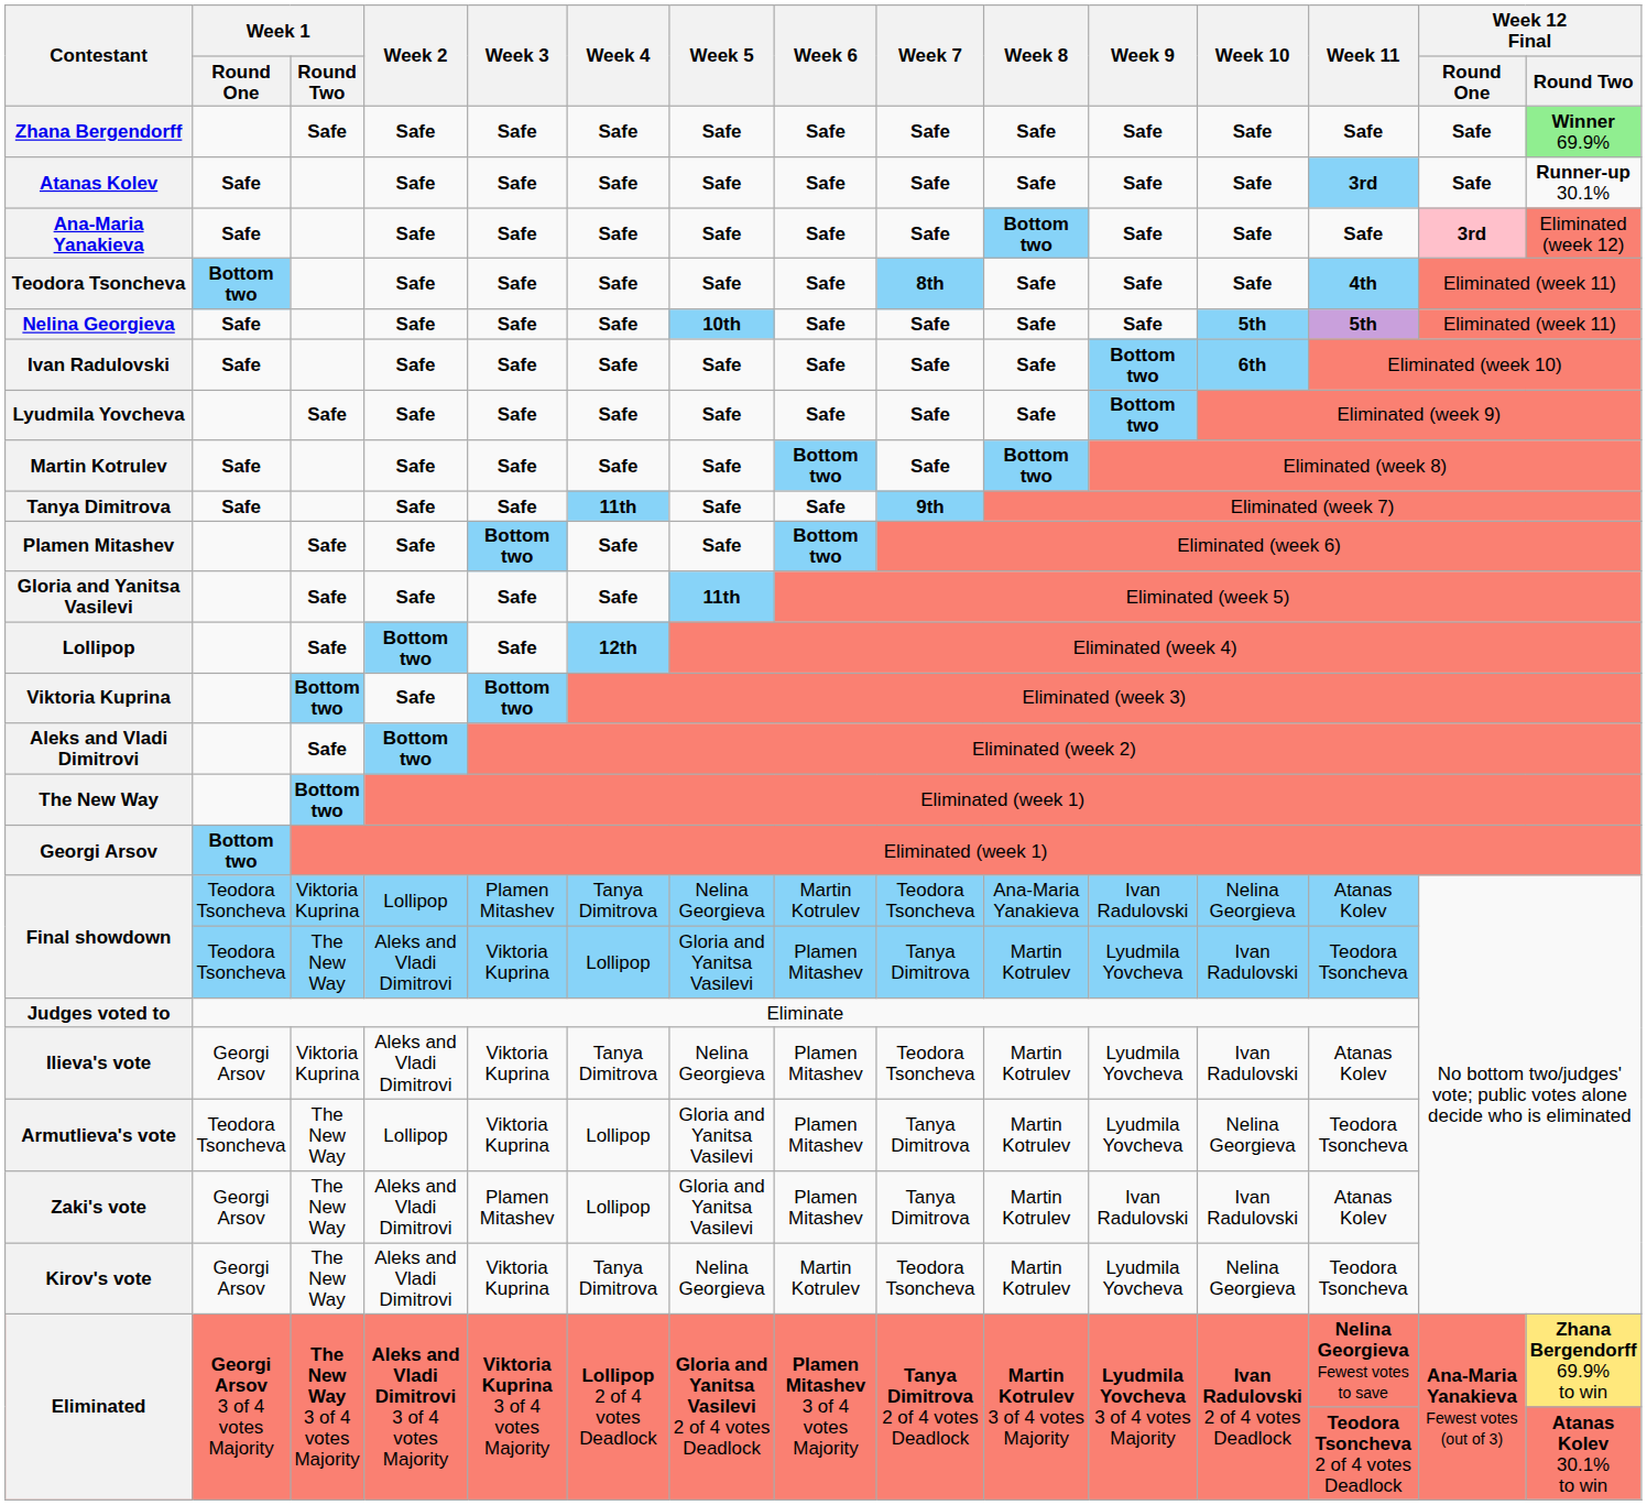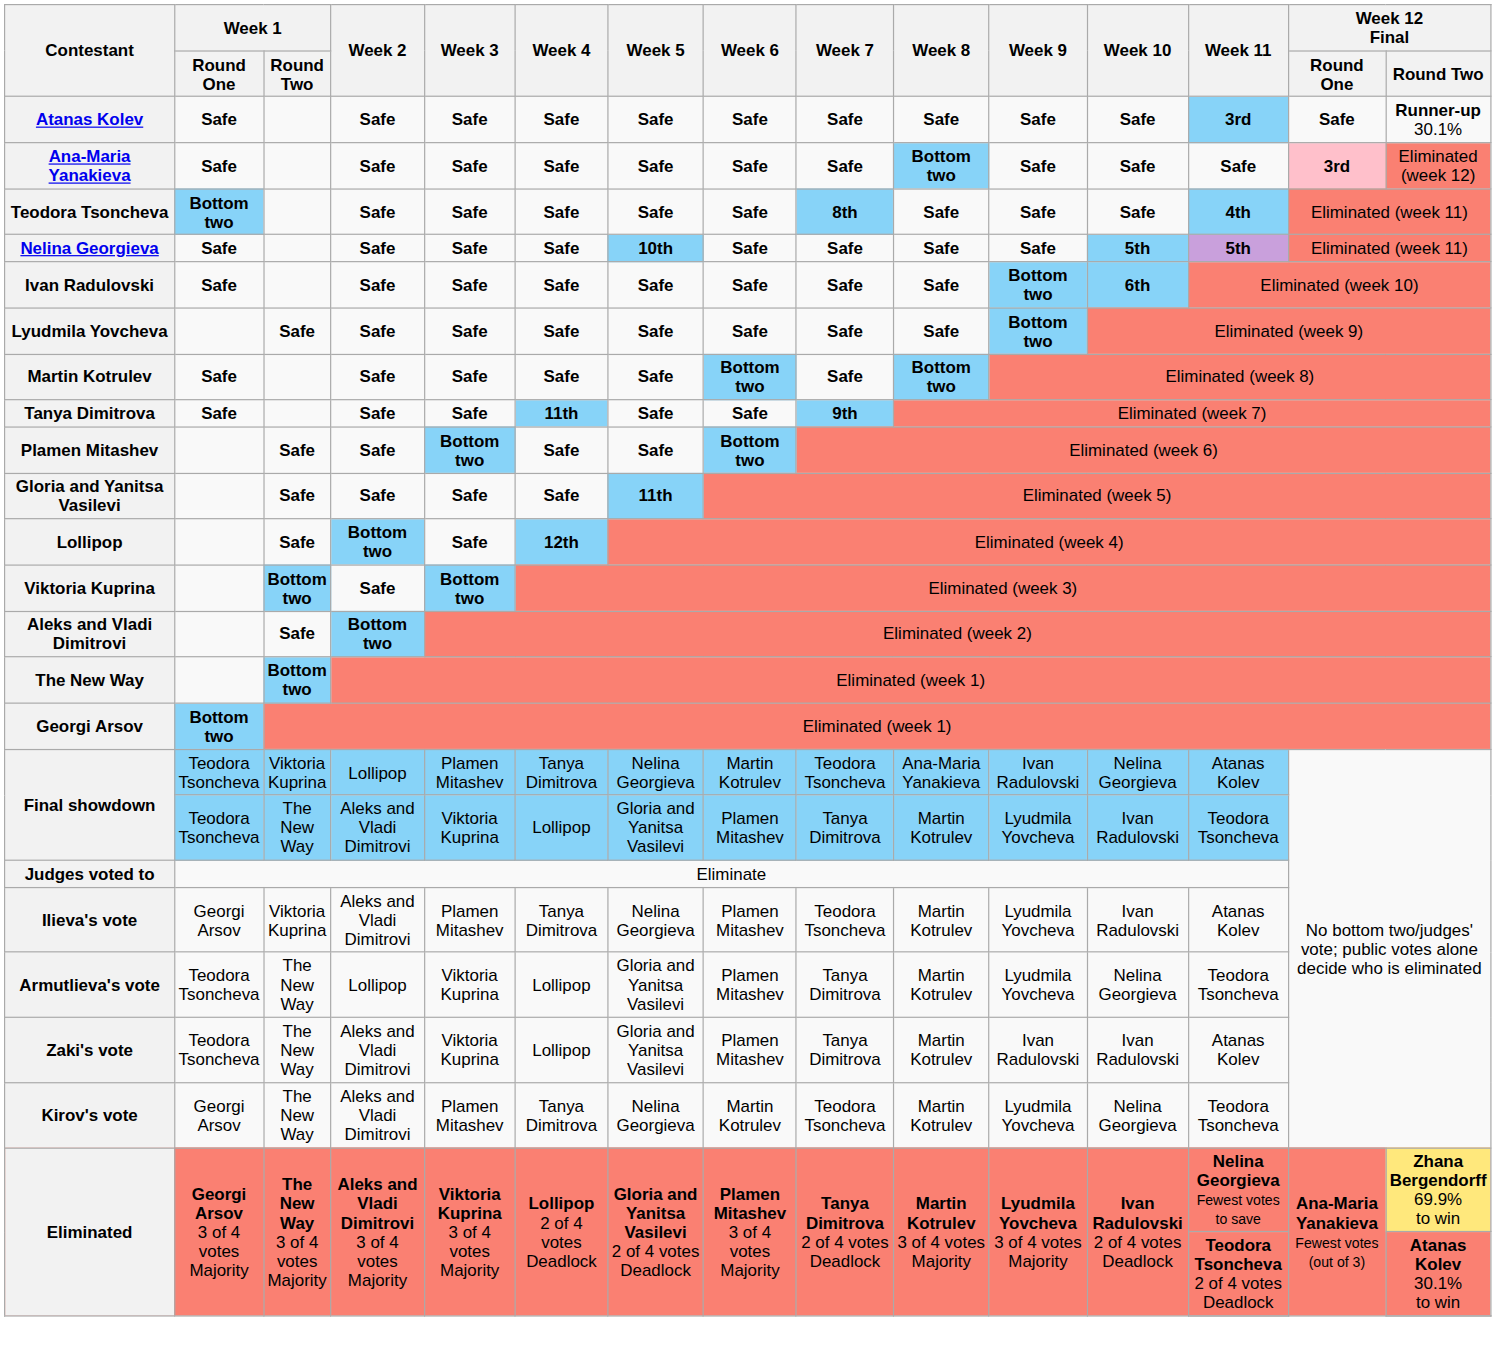 <table class="wikitable" style="text-align:center; font-size:89%">
 <tr>
 <th style="width:15%" rowspan="2" scope="col">Contestant</th>
 <th colspan="2">Week 1</th>
 <th style="width:7%" rowspan="2" scope="col">Week 2</th>
 <th style="width:7%" rowspan="2" scope="col">Week 3</th>
 <th style="width:7%" rowspan="2" scope="col">Week 4</th>
 <th style="width:7%" rowspan="2" scope="col">Week 5</th>
 <th style="width:7%" rowspan="2" scope="col">Week 6</th>
 <th style="width:7%" rowspan="2" scope="col">Week 7</th>
 <th style="width:7%" rowspan="2" scope="col">Week 8</th>
 <th style="width:7%" rowspan="2" scope="col">Week 9</th>
 <th style="width:7%" rowspan="2" scope="col">Week 10</th>
 <th style="width:7%" rowspan="2" scope="col">Week 11</th>
 <th colspan="2">Week 12<br>Final</th>
 </tr>
 <tr>
 <th>Round One</th>
 <th>Round Two</th>
 <th style="width:7%">Round One</th>
 <th style="width:7%">Round Two</th>
-</tr>
-<tr>
-<th scope="row"><a href='#'>Zhana Bergendorff</a></th>
-<td></td>
-<td><strong>Safe</strong></td>
-<td><strong>Safe</strong></td>
-<td><strong>Safe</strong></td>
-<td><strong>Safe</strong></td>
-<td><strong>Safe</strong></td>
-<td><strong>Safe</strong></td>
-<td><strong>Safe</strong></td>
-<td><strong>Safe</strong></td>
-<td><strong>Safe</strong></td>
-<td><strong>Safe</strong></td>
-<td><strong>Safe</strong></td>
-<td><strong>Safe</strong></td>
-<td style="background:lightgreen"><strong>Winner</strong><br>69.9%</td>
 </tr>
 <tr>
 <th scope="row"><a href='#'>Atanas Kolev</a></th>
 <td><strong>Safe</strong></td>
 <td></td>
 <td><strong>Safe</strong></td>
 <td><strong>Safe</strong></td>
 <td><strong>Safe</strong></td>
 <td><strong>Safe</strong></td>
 <td><strong>Safe</strong></td>
 <td><strong>Safe</strong></td>
 <td><strong>Safe</strong></td>
 <td><strong>Safe</strong></td>
 <td><strong>Safe</strong></td>
 <td style="background:#87D3F8"><strong>3rd</strong></td>
 <td><strong>Safe</strong></td>
 <td><strong>Runner-up</strong><br>30.1%</td>
 </tr>
 <tr>
 <th scope="row"><a href='#'>Ana-Maria Yanakieva</a></th>
 <td><strong>Safe</strong></td>
 <td></td>
 <td><strong>Safe</strong></td>
 <td><strong>Safe</strong></td>
 <td><strong>Safe</strong></td>
 <td><strong>Safe</strong></td>
 <td><strong>Safe</strong></td>
 <td><strong>Safe</strong></td>
 <td style="background:#87D3F8"><strong>Bottom<br>two</strong></td>
 <td><strong>Safe</strong></td>
 <td><strong>Safe</strong></td>
 <td><strong>Safe</strong></td>
 <td style="background:pink"><strong>3rd</strong></td>
 <td style="background:salmon">Eliminated<br>(week 12)</td>
 </tr>
 <tr>
 <th scope="row">Teodora Tsoncheva</th>
 <td style="background:#87D3F8"><strong>Bottom<br>two</strong></td>
 <td></td>
 <td><strong>Safe</strong></td>
 <td><strong>Safe</strong></td>
 <td><strong>Safe</strong></td>
 <td><strong>Safe</strong></td>
 <td><strong>Safe</strong></td>
 <td style="background:#87D3F8"><strong>8th</strong></td>
 <td><strong>Safe</strong></td>
 <td><strong>Safe</strong></td>
 <td><strong>Safe</strong></td>
 <td style="background:#87D3F8"><strong>4th</strong></td>
 <td colspan="2" style="background:salmon">Eliminated (week 11)</td>
 </tr>
 <tr>
 <th scope="row"><a href='#'>Nelina Georgieva</a></th>
 <td><strong>Safe</strong></td>
 <td></td>
 <td><strong>Safe</strong></td>
 <td><strong>Safe</strong></td>
 <td><strong>Safe</strong></td>
 <td style="background:#87D3F8"><strong>10th</strong></td>
 <td><strong>Safe</strong></td>
 <td><strong>Safe</strong></td>
 <td><strong>Safe</strong></td>
 <td><strong>Safe</strong></td>
 <td style="background:#87D3F8"><strong>5th</strong></td>
 <td style="background:#C9A0DC"><strong>5th</strong></td>
 <td colspan="2" style="background:salmon">Eliminated (week 11)</td>
 </tr>
 <tr>
 <th scope="row">Ivan Radulovski</th>
 <td><strong>Safe</strong></td>
 <td></td>
 <td><strong>Safe</strong></td>
 <td><strong>Safe</strong></td>
 <td><strong>Safe</strong></td>
 <td><strong>Safe</strong></td>
 <td><strong>Safe</strong></td>
 <td><strong>Safe</strong></td>
 <td><strong>Safe</strong></td>
 <td style="background:#87D3F8"><strong>Bottom<br>two</strong></td>
 <td style="background:#87D3F8"><strong>6th</strong></td>
 <td colspan="3" style="background:salmon">Eliminated (week 10)</td>
 </tr>
 <tr>
 <th scope="row">Lyudmila Yovcheva</th>
 <td></td>
 <td><strong>Safe</strong></td>
 <td><strong>Safe</strong></td>
 <td><strong>Safe</strong></td>
 <td><strong>Safe</strong></td>
 <td><strong>Safe</strong></td>
 <td><strong>Safe</strong></td>
 <td><strong>Safe</strong></td>
 <td><strong>Safe</strong></td>
 <td style="background:#87D3F8"><strong>Bottom<br>two</strong></td>
 <td colspan="4" style="background:salmon">Eliminated (week 9)</td>
 </tr>
 <tr>
 <th scope="row">Martin Kotrulev</th>
 <td><strong>Safe</strong></td>
 <td></td>
 <td><strong>Safe</strong></td>
 <td><strong>Safe</strong></td>
 <td><strong>Safe</strong></td>
 <td><strong>Safe</strong></td>
 <td style="background:#87D3F8"><strong>Bottom<br>two</strong></td>
 <td><strong>Safe</strong></td>
 <td style="background:#87D3F8"><strong>Bottom<br>two</strong></td>
 <td colspan="5" style="background:salmon">Eliminated (week 8)</td>
 </tr>
 <tr>
 <th scope="row">Tanya Dimitrova</th>
 <td><strong>Safe</strong></td>
 <td></td>
 <td><strong>Safe</strong></td>
 <td><strong>Safe</strong></td>
 <td style="background:#87D3F8"><strong>11th</strong></td>
 <td><strong>Safe</strong></td>
 <td><strong>Safe</strong></td>
 <td style="background:#87D3F8"><strong>9th</strong></td>
 <td colspan="6" style="background:salmon">Eliminated (week 7)</td>
 </tr>
 <tr>
 <th scope="row">Plamen Mitashev</th>
 <td></td>
 <td><strong>Safe</strong></td>
 <td><strong>Safe</strong></td>
 <td style="background:#87D3F8"><strong>Bottom<br>two</strong></td>
 <td><strong>Safe</strong></td>
 <td><strong>Safe</strong></td>
 <td style="background:#87D3F8"><strong>Bottom<br>two</strong></td>
 <td colspan="7" style="background:salmon">Eliminated (week 6)</td>
 </tr>
 <tr>
 <th scope="row">Gloria and Yanitsa Vasilevi</th>
 <td></td>
 <td><strong>Safe</strong></td>
 <td><strong>Safe</strong></td>
 <td><strong>Safe</strong></td>
 <td><strong>Safe</strong></td>
 <td style="background:#87D3F8"><strong>11th</strong></td>
 <td colspan="8" style="background:salmon">Eliminated (week 5)</td>
 </tr>
 <tr>
 <th scope="row">Lollipop</th>
 <td></td>
 <td><strong>Safe</strong></td>
 <td style="background:#87D3F8"><strong>Bottom<br>two</strong></td>
 <td><strong>Safe</strong></td>
 <td style="background:#87D3F8"><strong>12th</strong></td>
 <td colspan="9" style="background:salmon">Eliminated (week 4)</td>
 </tr>
 <tr>
 <th scope="row">Viktoria Kuprina</th>
 <td></td>
 <td style="background:#87D3F8"><strong>Bottom<br>two</strong></td>
 <td><strong>Safe</strong></td>
 <td style="background:#87D3F8"><strong>Bottom<br>two</strong></td>
 <td colspan="10" style="background:salmon">Eliminated (week 3)</td>
 </tr>
 <tr>
 <th scope="row">Aleks and Vladi Dimitrovi</th>
 <td></td>
 <td><strong>Safe</strong></td>
 <td style="background:#87D3F8"><strong>Bottom<br>two</strong></td>
 <td colspan="11" style="background:salmon">Eliminated (week 2)</td>
 </tr>
 <tr>
 <th scope="row">The New Way</th>
 <td></td>
 <td style="background:#87D3F8"><strong>Bottom<br>two</strong></td>
 <td colspan="12" style="background:salmon">Eliminated (week 1)</td>
 </tr>
 <tr>
 <th scope="row">Georgi Arsov</th>
 <td style="background:#87D3F8"><strong>Bottom<br>two</strong></td>
 <td colspan="13" style="background:salmon">Eliminated (week 1)</td>
 </tr>
 <tr>
 <th rowspan="2"><strong>Final showdown</strong></th>
 <td style="background:#87D3F8">Teodora Tsoncheva</td>
 <td style="background:#87D3F8">Viktoria Kuprina</td>
 <td style="background:#87D3F8">Lollipop</td>
 <td style="background:#87D3F8">Plamen Mitashev</td>
 <td style="background:#87D3F8">Tanya Dimitrova</td>
 <td style="background:#87D3F8">Nelina Georgieva</td>
 <td style="background:#87D3F8">Martin Kotrulev</td>
 <td style="background:#87D3F8">Teodora Tsoncheva</td>
 <td style="background:#87D3F8">Ana-Maria Yanakieva</td>
 <td style="background:#87D3F8">Ivan Radulovski</td>
 <td style="background:#87D3F8">Nelina Georgieva</td>
 <td style="background:#87D3F8">Atanas Kolev</td>
 <td rowspan="7" colspan="2">No bottom two/judges' vote; public votes alone decide who is eliminated</td>
 </tr>
 <tr>
 <td style="background:#87D3F8">Teodora Tsoncheva</td>
 <td style="background:#87D3F8">The New Way</td>
 <td style="background:#87D3F8">Aleks and Vladi Dimitrovi</td>
 <td style="background:#87D3F8">Viktoria Kuprina</td>
 <td style="background:#87D3F8">Lollipop</td>
 <td style="background:#87D3F8">Gloria and Yanitsa Vasilevi</td>
 <td style="background:#87D3F8">Plamen Mitashev</td>
 <td style="background:#87D3F8">Tanya Dimitrova</td>
 <td style="background:#87D3F8">Martin Kotrulev</td>
 <td style="background:#87D3F8">Lyudmila Yovcheva</td>
 <td style="background:#87D3F8">Ivan Radulovski</td>
 <td style="background:#87D3F8">Teodora Tsoncheva</td>
 </tr>
 <tr>
 <th scope="row">Judges voted to</th>
 <td colspan="12">Eliminate</td>
 </tr>
 <tr>
 <th scope="row">Ilieva's vote</th>
 <td>Georgi Arsov</td>
 <td>Viktoria Kuprina</td>
 <td>Aleks and Vladi Dimitrovi</td>
-<td>Viktoria Kuprina</td>
+<td>Plamen Mitashev</td>
 <td>Tanya Dimitrova</td>
 <td>Nelina Georgieva</td>
 <td>Plamen Mitashev</td>
 <td>Teodora Tsoncheva</td>
 <td>Martin Kotrulev</td>
 <td>Lyudmila Yovcheva</td>
 <td>Ivan Radulovski</td>
 <td>Atanas Kolev</td>
 </tr>
 <tr>
 <th scope="row">Armutlieva's vote</th>
 <td>Teodora Tsoncheva</td>
 <td>The New Way</td>
 <td>Lollipop</td>
 <td>Viktoria Kuprina</td>
 <td>Lollipop</td>
 <td>Gloria and Yanitsa Vasilevi</td>
 <td>Plamen Mitashev</td>
 <td>Tanya Dimitrova</td>
 <td>Martin Kotrulev</td>
 <td>Lyudmila Yovcheva</td>
 <td>Nelina Georgieva</td>
 <td>Teodora Tsoncheva</td>
 </tr>
 <tr>
 <th scope="row">Zaki's vote</th>
-<td>Georgi Arsov</td>
+<td>Teodora Tsoncheva</td>
 <td>The New Way</td>
 <td>Aleks and Vladi Dimitrovi</td>
-<td>Plamen Mitashev</td>
+<td>Viktoria Kuprina</td>
 <td>Lollipop</td>
 <td>Gloria and Yanitsa Vasilevi</td>
 <td>Plamen Mitashev</td>
 <td>Tanya Dimitrova</td>
 <td>Martin Kotrulev</td>
 <td>Ivan Radulovski</td>
 <td>Ivan Radulovski</td>
 <td>Atanas Kolev</td>
 </tr>
 <tr>
 <th scope="row">Kirov's vote</th>
 <td>Georgi Arsov</td>
 <td>The New Way</td>
 <td>Aleks and Vladi Dimitrovi</td>
-<td>Viktoria Kuprina</td>
+<td>Plamen Mitashev</td>
 <td>Tanya Dimitrova</td>
 <td>Nelina Georgieva</td>
 <td>Martin Kotrulev</td>
 <td>Teodora Tsoncheva</td>
 <td>Martin Kotrulev</td>
 <td>Lyudmila Yovcheva</td>
 <td>Nelina Georgieva</td>
 <td>Teodora Tsoncheva</td>
 </tr>
 <tr style="background:#FA8072;">
 <th scope="row" rowspan="3">Eliminated</th>
 <td style="background:#FA8072" rowspan="4"><strong>Georgi Arsov</strong><br>3 of 4 votes<br>Majority</td>
 <td style="background:#FA8072" rowspan="4"><strong>The New Way</strong><br>3 of 4 votes<br>Majority</td>
 <td style="background:#FA8072" rowspan="4"><strong>Aleks and Vladi Dimitrovi</strong><br>3 of 4 votes<br>Majority</td>
 <td style="background:#FA8072" rowspan="4"><strong>Viktoria Kuprina</strong><br>3 of 4 votes<br>Majority</td>
 <td style="background:#FA8072" rowspan="4"><strong>Lollipop</strong><br>2 of 4 votes<br>Deadlock</td>
 <td style="background:#FA8072" rowspan="4"><strong>Gloria and Yanitsa Vasilevi</strong><br>2 of 4 votes<br>Deadlock</td>
 <td style="background:#FA8072" rowspan="4"><strong>Plamen Mitashev</strong><br>3 of 4 votes<br>Majority</td>
 <td style="background:#FA8072" rowspan="4"><strong>Tanya Dimitrova</strong><br>2 of 4 votes<br>Deadlock</td>
 <td style="background:#FA8072" rowspan="4"><strong>Martin Kotrulev</strong><br>3 of 4 votes<br>Majority</td>
 <td style="background:#FA8072" rowspan="4"><strong>Lyudmila Yovcheva</strong><br>3 of 4 votes<br>Majority</td>
 <td style="background:#FA8072" rowspan="4"><strong>Ivan Radulovski</strong><br>2 of 4 votes<br>Deadlock</td>
 <td style="background:#FA8072"><strong>Nelina Georgieva</strong><br><small>Fewest votes<br>to save</small></td>
 <td style="background:#FA8072" rowspan="4"><strong>Ana-Maria Yanakieva</strong><br><small>Fewest votes<br>(out of 3)</small></td>
 <td style="background:#FFE87C;"><strong>Zhana Bergendorff</strong><br>69.9%<br>to win</td>
 </tr>
 <tr>
 <td style="background:#FA8072"><strong>Teodora Tsoncheva</strong><br>2 of 4 votes<br>Deadlock</td>
 <td style="width:7%; background:#FA8072"><strong>Atanas Kolev</strong><br>30.1%<br>to win</td>
 </tr>
 <tr>
 </tr>
 </table>
